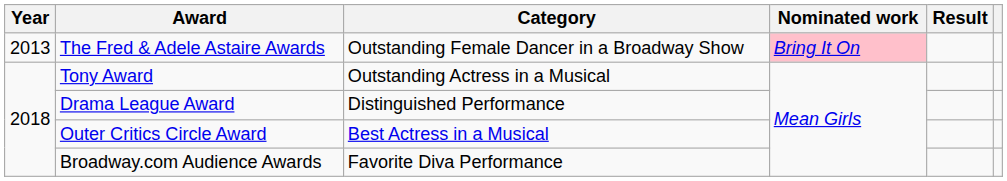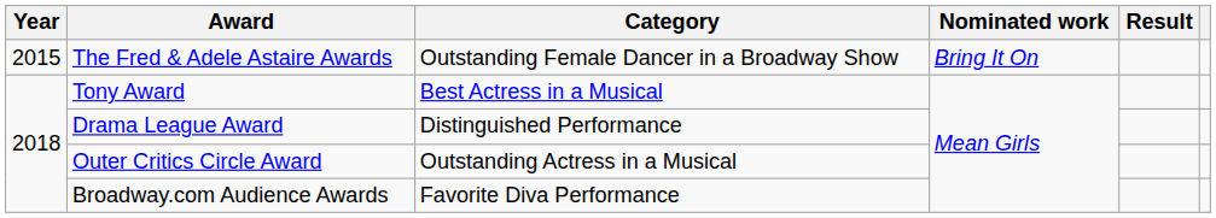 <table class="wikitable sortable" style="width:100%;">
 <tr>
 <th>Year</th>
 <th>Award</th>
 <th>Category</th>
 <th>Nominated work</th>
 <th>Result</th>
 <th></th>
 </tr>
 <tr>
-<td align="center">2013</td>
+<td align="center">2015</td>
 <td><a href='#'>The Fred & Adele Astaire Awards</a></td>
 <td>Outstanding Female Dancer in a Broadway Show</td>
-<td style="background: pink;"><em><a href='#'>Bring It On</a></em></td>
+<td><em><a href='#'>Bring It On</a></em></td>
 <td></td>
 <td></td>
 </tr>
 <tr>
 <td align="center" rowspan=4>2018</td>
 <td><a href='#'>Tony Award</a></td>
-<td>Outstanding Actress in a Musical</td>
+<td><a href='#'>Best Actress in a Musical</a></td>
 <td rowspan=4><em><a href='#'>Mean Girls</a></em></td>
 <td></td>
 <td></td>
 </tr>
 <tr>
 <td><a href='#'>Drama League Award</a></td>
 <td>Distinguished Performance</td>
 <td></td>
 <td></td>
 </tr>
 <tr>
 <td><a href='#'>Outer Critics Circle Award</a></td>
-<td><a href='#'>Best Actress in a Musical</a></td>
+<td>Outstanding Actress in a Musical</td>
 <td></td>
 <td></td>
 </tr>
 <tr>
 <td>Broadway.com Audience Awards</td>
 <td>Favorite Diva Performance</td>
 <td></td>
 <td></td>
 </tr>
 </table>
